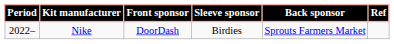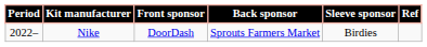 <table class="wikitable" style="text-align:center;">
 <tr>
 <th style="background:#000000; color:#FFFFFF; border:2px solid #F1B1A5;">Period</th>
 <th style="background:#000000; color:#FFFFFF; border:2px solid #F1B1A5;">Kit manufacturer</th>
 <th style="background:#000000; color:#FFFFFF; border:2px solid #F1B1A5;">Front sponsor</th>
+<th style="background:#000000; color:#FFFFFF; border:2px solid #F1B1A5;">Back sponsor</th>
 <th style="background:#000000; color:#FFFFFF; border:2px solid #F1B1A5;">Sleeve sponsor</th>
-<th style="background:#000000; color:#FFFFFF; border:2px solid #F1B1A5;">Back sponsor</th>
 <th style="background:#000000; color:#FFFFFF; border:2px solid #F1B1A5;">Ref</th>
 </tr>
 <tr>
 <td>2022–</td>
 <td><a href='#'>Nike</a></td>
 <td><a href='#'>DoorDash</a></td>
+<td><a href='#'>Sprouts Farmers Market</a></td>
 <td>Birdies</td>
-<td><a href='#'>Sprouts Farmers Market</a></td>
 <td></td>
 </tr>
 </table>
